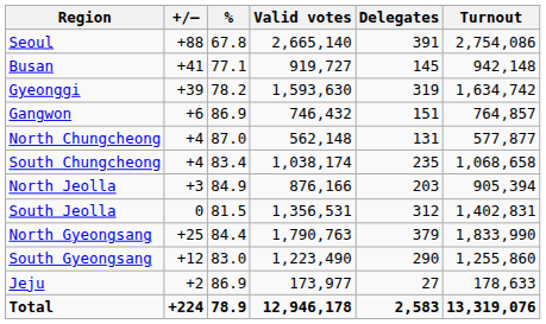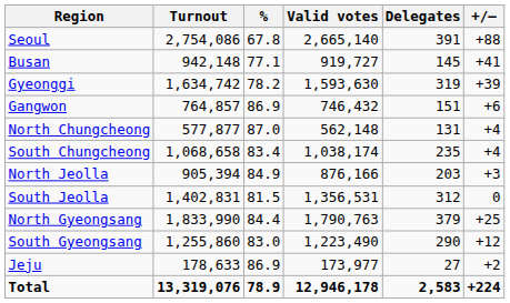 <table class="wikitable" style="text-align:right">
 <tr>
 <th>Region</th>
-<th>+/–</th>
+<th>Turnout</th>
 <th>%</th>
 <th>Valid votes</th>
 <th>Delegates</th>
-<th>Turnout</th>
+<th>+/–</th>
 </tr>
 <tr>
 <td align="left"><a href='#'>Seoul</a></td>
-<td>+88</td>
+<td>2,754,086</td>
 <td>67.8</td>
 <td>2,665,140</td>
 <td>391</td>
-<td>2,754,086</td>
+<td>+88</td>
 </tr>
 <tr>
 <td align="left"><a href='#'>Busan</a></td>
-<td>+41</td>
+<td>942,148</td>
 <td>77.1</td>
 <td>919,727</td>
 <td>145</td>
-<td>942,148</td>
+<td>+41</td>
 </tr>
 <tr>
 <td align="left"><a href='#'>Gyeonggi</a></td>
-<td>+39</td>
+<td>1,634,742</td>
 <td>78.2</td>
 <td>1,593,630</td>
 <td>319</td>
-<td>1,634,742</td>
+<td>+39</td>
 </tr>
 <tr>
 <td align="left"><a href='#'>Gangwon</a></td>
-<td>+6</td>
+<td>764,857</td>
 <td>86.9</td>
 <td>746,432</td>
 <td>151</td>
-<td>764,857</td>
+<td>+6</td>
 </tr>
 <tr>
 <td align="left"><a href='#'>North Chungcheong</a></td>
-<td>+4</td>
+<td>577,877</td>
 <td>87.0</td>
 <td>562,148</td>
 <td>131</td>
-<td>577,877</td>
+<td>+4</td>
 </tr>
 <tr>
 <td align="left"><a href='#'>South Chungcheong</a></td>
-<td>+4</td>
+<td>1,068,658</td>
 <td>83.4</td>
 <td>1,038,174</td>
 <td>235</td>
-<td>1,068,658</td>
+<td>+4</td>
 </tr>
 <tr>
 <td align="left"><a href='#'>North Jeolla</a></td>
-<td>+3</td>
+<td>905,394</td>
 <td>84.9</td>
 <td>876,166</td>
 <td>203</td>
-<td>905,394</td>
+<td>+3</td>
 </tr>
 <tr>
 <td align="left"><a href='#'>South Jeolla</a></td>
-<td>0</td>
+<td>1,402,831</td>
 <td>81.5</td>
 <td>1,356,531</td>
 <td>312</td>
-<td>1,402,831</td>
+<td>0</td>
 </tr>
 <tr>
 <td align="left"><a href='#'>North Gyeongsang</a></td>
-<td>+25</td>
+<td>1,833,990</td>
 <td>84.4</td>
 <td>1,790,763</td>
 <td>379</td>
-<td>1,833,990</td>
+<td>+25</td>
 </tr>
 <tr>
 <td align="left"><a href='#'>South Gyeongsang</a></td>
-<td>+12</td>
+<td>1,255,860</td>
 <td>83.0</td>
 <td>1,223,490</td>
 <td>290</td>
-<td>1,255,860</td>
+<td>+12</td>
 </tr>
 <tr>
 <td align="left"><a href='#'>Jeju</a></td>
-<td>+2</td>
+<td>178,633</td>
 <td>86.9</td>
 <td>173,977</td>
 <td>27</td>
-<td>178,633</td>
+<td>+2</td>
 </tr>
 <tr>
 <td align="left"><strong>Total</strong></td>
-<td><strong>+224</strong></td>
+<td><strong>13,319,076</strong></td>
 <td><strong>78.9</strong></td>
 <td><strong>12,946,178</strong></td>
 <td><strong>2,583</strong></td>
-<td><strong>13,319,076</strong></td>
+<td><strong>+224</strong></td>
 </tr>
 </table>
